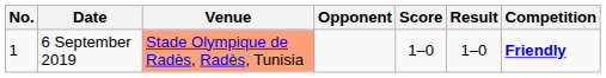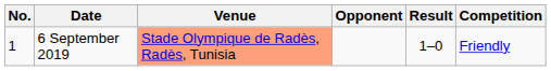 <table class="wikitable">
 <tr>
 <th>No.</th>
 <th>Date</th>
 <th>Venue</th>
 <th>Opponent</th>
-<th>Score</th>
 <th>Result</th>
 <th>Competition</th>
 </tr>
 <tr>
 <td>1</td>
 <td>6 September 2019</td>
 <td style="background: lightsalmon;"><a href='#'>Stade Olympique de Radès</a>, <a href='#'>Radès</a>, Tunisia</td>
 <td></td>
-<td align=center>1–0</td>
 <td align="center">1–0</td>
-<td><strong><a href='#'>Friendly</a></strong></td>
+<td><a href='#'>Friendly</a></td>
 </tr>
 </table>
